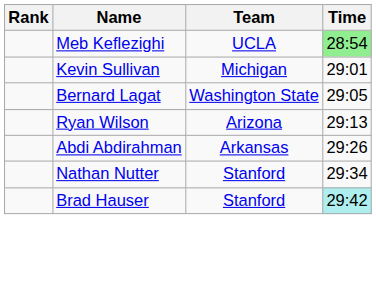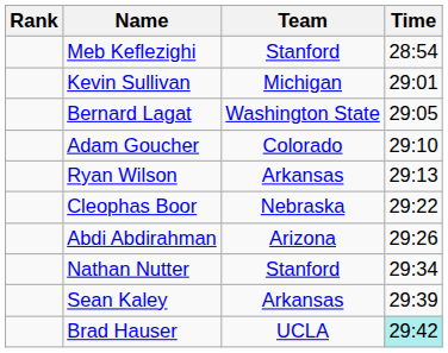 <table class="wikitable sortable" style="text-align:center">
 <tr>
 <th>Rank</th>
 <th>Name</th>
 <th>Team</th>
 <th>Time</th>
 </tr>
 <tr>
 <td></td>
 <td align=left> <a href='#'>Meb Keflezighi</a></td>
-<td><a href='#'>UCLA</a></td>
-<td style="background: lightgreen;">28:54</td>
+<td><a href='#'>Stanford</a></td>
+<td>28:54</td>
 </tr>
 <tr>
 <td></td>
 <td align=left> <a href='#'>Kevin Sullivan</a></td>
 <td><a href='#'>Michigan</a></td>
 <td>29:01</td>
 </tr>
 <tr>
 <td></td>
 <td align=left> <a href='#'>Bernard Lagat</a></td>
 <td><a href='#'>Washington State</a></td>
 <td>29:05</td>
 </tr>
 <tr>
 <td></td>
+<td align=left> <a href='#'>Adam Goucher</a></td>
+<td><a href='#'>Colorado</a></td>
+<td>29:10</td>
+</tr>
+<tr>
+<td></td>
 <td align=left> <a href='#'>Ryan Wilson</a></td>
-<td><a href='#'>Arizona</a></td>
+<td><a href='#'>Arkansas</a></td>
 <td>29:13</td>
 </tr>
 <tr>
 <td></td>
+<td align=left> <a href='#'>Cleophas Boor</a></td>
+<td><a href='#'>Nebraska</a></td>
+<td>29:22</td>
+</tr>
+<tr>
+<td></td>
 <td align=left> <a href='#'>Abdi Abdirahman</a></td>
-<td><a href='#'>Arkansas</a></td>
+<td><a href='#'>Arizona</a></td>
 <td>29:26</td>
 </tr>
 <tr>
 <td></td>
 <td align=left> <a href='#'>Nathan Nutter</a></td>
 <td><a href='#'>Stanford</a></td>
 <td>29:34</td>
 </tr>
 <tr>
 <td></td>
+<td align=left> <a href='#'>Sean Kaley</a></td>
+<td><a href='#'>Arkansas</a></td>
+<td>29:39</td>
+</tr>
+<tr>
+<td></td>
 <td align=left> <a href='#'>Brad Hauser</a></td>
-<td><a href='#'>Stanford</a></td>
+<td><a href='#'>UCLA</a></td>
 <td style="background: paleturquoise;">29:42</td>
 </tr>
 </table>
